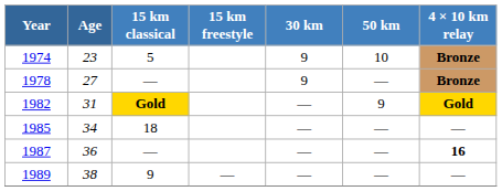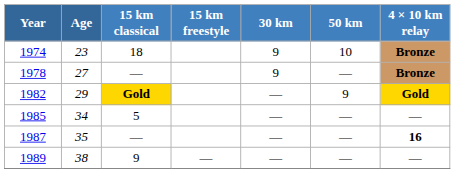 <table class="wikitable" style="font-size:95%; text-align:center; border:grey solid 1px; border-collapse:collapse; background:#ffffff;">
 <tr>
 <th style="background-color:#369; color:white; width:60px;"> Year </th>
 <th style="background-color:#369; color:white; width:40px;"> Age </th>
 <th style="background-color:#4180be; color:white; width:75px;"> 15 km <br> classical </th>
 <th style="background-color:#4180be; color:white; width:75px;"> 15 km <br> freestyle </th>
 <th style="background-color:#4180be; color:white; width:75px;"> 30 km </th>
 <th style="background-color:#4180be; color:white; width:75px;"> 50 km </th>
 <th style="background-color:#4180be; color:white; width:75px;"> 4 × 10 km <br> relay </th>
 </tr>
 <tr>
 <td><a href='#'>1974</a></td>
 <td><em>23</em></td>
-<td>5</td>
+<td>18</td>
 <td></td>
 <td>9</td>
 <td>10</td>
 <td bgcolor="cc9966"><strong>Bronze</strong></td>
 </tr>
 <tr>
 <td><a href='#'>1978</a></td>
 <td><em>27</em></td>
 <td>—</td>
 <td></td>
 <td>9</td>
 <td>—</td>
 <td bgcolor="cc9966"><strong>Bronze</strong></td>
 </tr>
 <tr>
 <td><a href='#'>1982</a></td>
-<td><em>31</em></td>
+<td><em>29</em></td>
 <td style="background:gold;"><strong>Gold</strong></td>
 <td></td>
 <td>—</td>
 <td>9</td>
 <td style="background:gold;"><strong>Gold</strong></td>
 </tr>
 <tr>
 <td><a href='#'>1985</a></td>
 <td><em>34</em></td>
-<td>18</td>
+<td>5</td>
 <td></td>
 <td>—</td>
 <td>—</td>
 <td>—</td>
 </tr>
 <tr>
 <td><a href='#'>1987</a></td>
-<td><em>36</em></td>
+<td><em>35</em></td>
 <td>—</td>
 <td></td>
 <td>—</td>
 <td>—</td>
 <td><strong>16</strong></td>
 </tr>
 <tr>
 <td><a href='#'>1989</a></td>
 <td><em>38</em></td>
 <td>9</td>
 <td>—</td>
 <td>—</td>
 <td>—</td>
 <td>—</td>
 </tr>
 <tr>
 </tr>
 </table>
